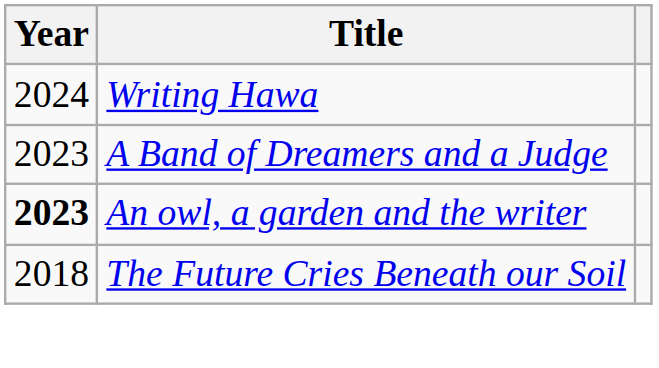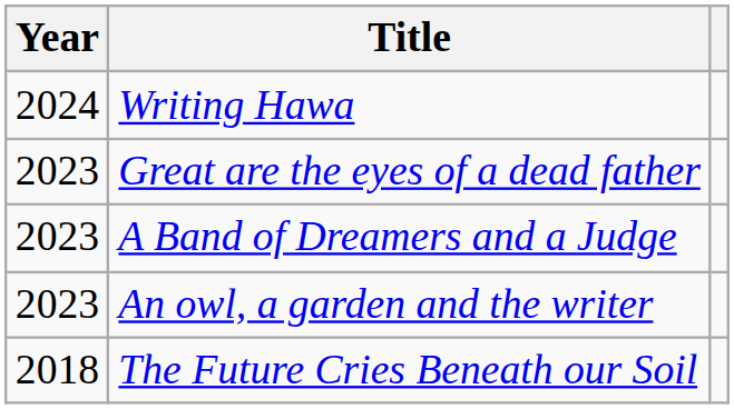 <table class="wikitable sortable">
 <tr>
 <th>Year</th>
 <th>Title</th>
 <th></th>
 </tr>
 <tr>
 <td>2024</td>
 <td><em><a href='#'>Writing Hawa</a></em></td>
 <td></td>
 </tr>
 <tr>
 <td>2023</td>
+<td><em><a href='#'>Great are the eyes of a dead father</a></em></td>
+<td></td>
+</tr>
+<tr>
+<td>2023</td>
 <td><em><a href='#'>A Band of Dreamers and a Judge</a></em></td>
 <td></td>
 </tr>
 <tr>
-<td><strong>2023</strong></td>
+<td>2023</td>
 <td><em><a href='#'>An owl, a garden and the writer</a></em></td>
 <td></td>
 </tr>
 <tr>
 <td>2018</td>
 <td><em><a href='#'>The Future Cries Beneath our Soil</a></em></td>
 <td></td>
 </tr>
 </table>
